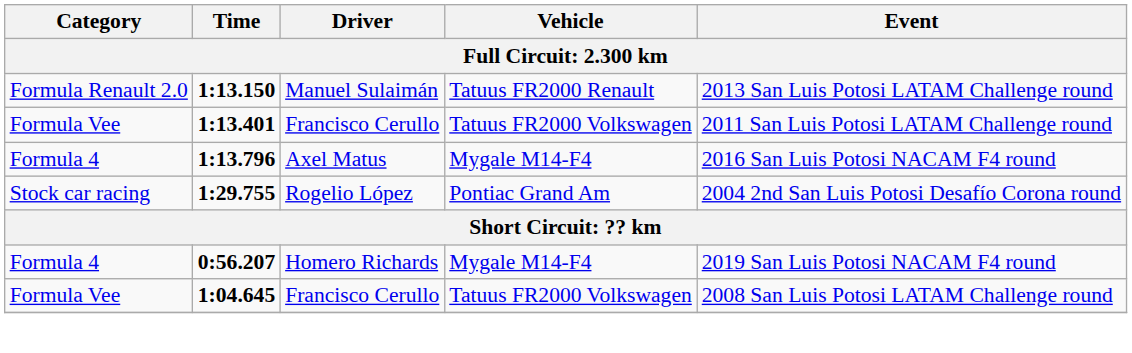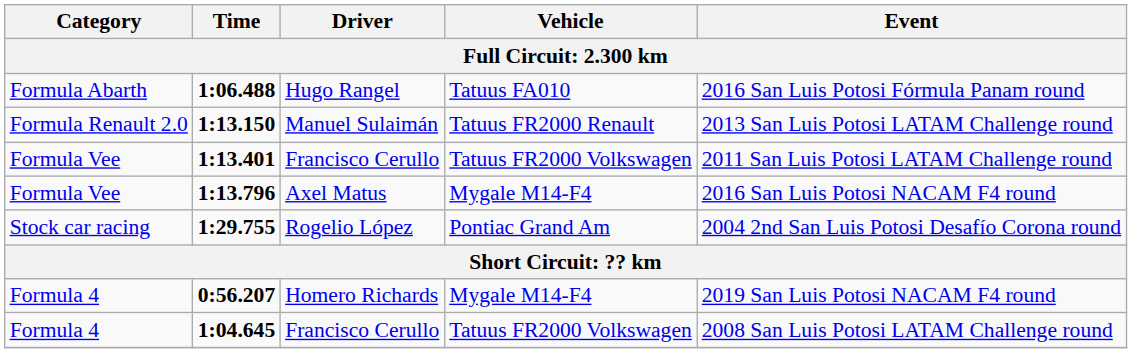 <table class="wikitable">
 <tr>
 <th>Category</th>
 <th>Time</th>
 <th>Driver</th>
 <th>Vehicle</th>
 <th>Event</th>
 </tr>
 <tr>
 <th colspan=5>Full Circuit: 2.300 km</th>
+</tr>
+<tr>
+<td><a href='#'>Formula Abarth</a></td>
+<td><strong>1:06.488</strong></td>
+<td><a href='#'>Hugo Rangel</a></td>
+<td><a href='#'>Tatuus FA010</a></td>
+<td><a href='#'>2016 San Luis Potosi Fórmula Panam round</a></td>
 </tr>
 <tr>
 <td><a href='#'>Formula Renault 2.0</a></td>
 <td><strong>1:13.150</strong></td>
 <td><a href='#'>Manuel Sulaimán</a></td>
 <td><a href='#'>Tatuus FR2000 Renault</a></td>
 <td><a href='#'>2013 San Luis Potosi LATAM Challenge round</a></td>
 </tr>
 <tr>
 <td><a href='#'>Formula Vee</a></td>
 <td><strong>1:13.401</strong></td>
 <td><a href='#'>Francisco Cerullo</a></td>
 <td><a href='#'>Tatuus FR2000 Volkswagen</a></td>
 <td><a href='#'>2011 San Luis Potosi LATAM Challenge round</a></td>
 </tr>
 <tr>
-<td><a href='#'>Formula 4</a></td>
+<td><a href='#'>Formula Vee</a></td>
 <td><strong>1:13.796</strong></td>
 <td><a href='#'>Axel Matus</a></td>
 <td><a href='#'>Mygale M14-F4</a></td>
 <td><a href='#'>2016 San Luis Potosi NACAM F4 round</a></td>
 </tr>
 <tr>
 <td><a href='#'>Stock car racing</a></td>
 <td><strong>1:29.755</strong></td>
 <td><a href='#'>Rogelio López</a></td>
 <td><a href='#'>Pontiac Grand Am</a></td>
 <td><a href='#'>2004 2nd San Luis Potosi Desafío Corona round</a></td>
 </tr>
 <tr>
 <th colspan=5>Short Circuit: ?? km</th>
 </tr>
 <tr>
 <td><a href='#'>Formula 4</a></td>
 <td><strong>0:56.207</strong></td>
 <td><a href='#'>Homero Richards</a></td>
 <td><a href='#'>Mygale M14-F4</a></td>
 <td><a href='#'>2019 San Luis Potosi NACAM F4 round</a></td>
 </tr>
 <tr>
-<td><a href='#'>Formula Vee</a></td>
+<td><a href='#'>Formula 4</a></td>
 <td><strong>1:04.645</strong></td>
 <td><a href='#'>Francisco Cerullo</a></td>
 <td><a href='#'>Tatuus FR2000 Volkswagen</a></td>
 <td><a href='#'>2008 San Luis Potosi LATAM Challenge round</a></td>
 </tr>
 <tr>
 </tr>
 </table>
